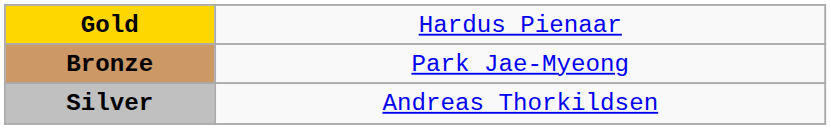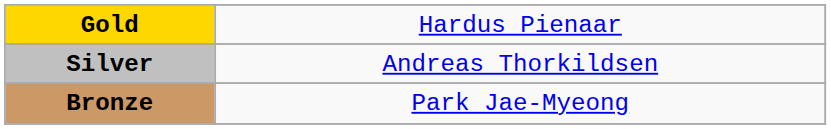 <table class="wikitable" style="text-align:center; " width="35%">
 <tr>
 <td bgcolor="gold"><strong>Gold</strong></td>
 <td><a href='#'>Hardus Pienaar</a><br>  <small><em></em></small></td>
 </tr>
 <tr>
+<td bgcolor="silver"><strong>Silver</strong></td>
+<td><a href='#'>Andreas Thorkildsen</a><br>  <small><em></em></small></td>
+</tr>
+<tr>
 <td bgcolor="CC9966"><strong>Bronze</strong></td>
 <td><a href='#'>Park Jae-Myeong</a><br>  <small><em></em></small></td>
 </tr>
-<tr>
-<td bgcolor="silver"><strong>Silver</strong></td>
-<td><a href='#'>Andreas Thorkildsen</a><br>  <small><em></em></small></td>
-</tr>
 </table>
